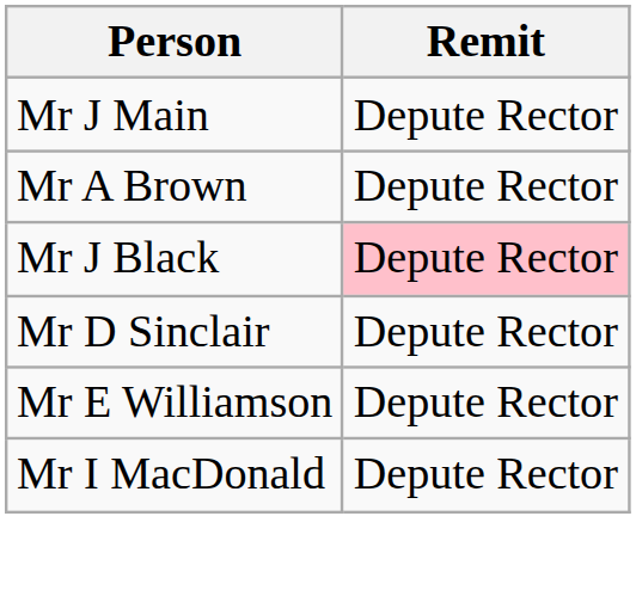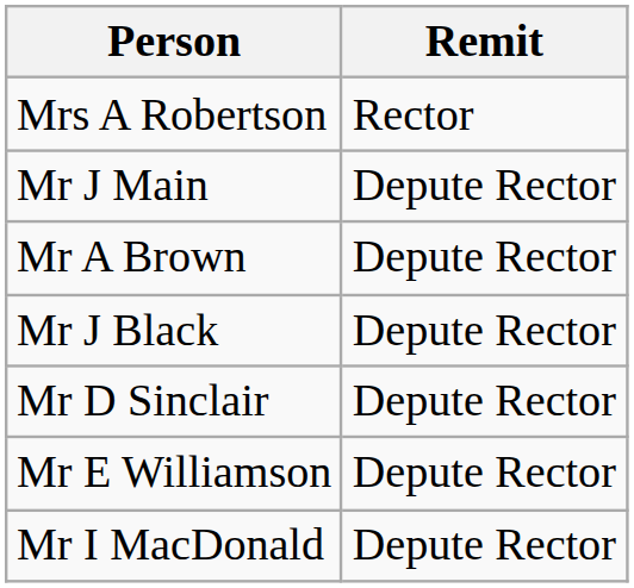 <table class="wikitable">
 <tr>
 <th>Person</th>
 <th>Remit</th>
+</tr>
+<tr>
+<td>Mrs A Robertson</td>
+<td>Rector</td>
 </tr>
 <tr>
 <td>Mr J Main</td>
 <td>Depute Rector</td>
 </tr>
 <tr>
 <td>Mr A Brown</td>
 <td>Depute Rector</td>
 </tr>
 <tr>
 <td>Mr J Black</td>
-<td style="background: pink;">Depute Rector</td>
+<td>Depute Rector</td>
 </tr>
 <tr>
 <td>Mr D Sinclair</td>
 <td>Depute Rector</td>
 </tr>
 <tr>
 <td>Mr E Williamson</td>
 <td>Depute Rector</td>
 </tr>
 <tr>
 <td>Mr I MacDonald</td>
 <td>Depute Rector</td>
 </tr>
 </table>
